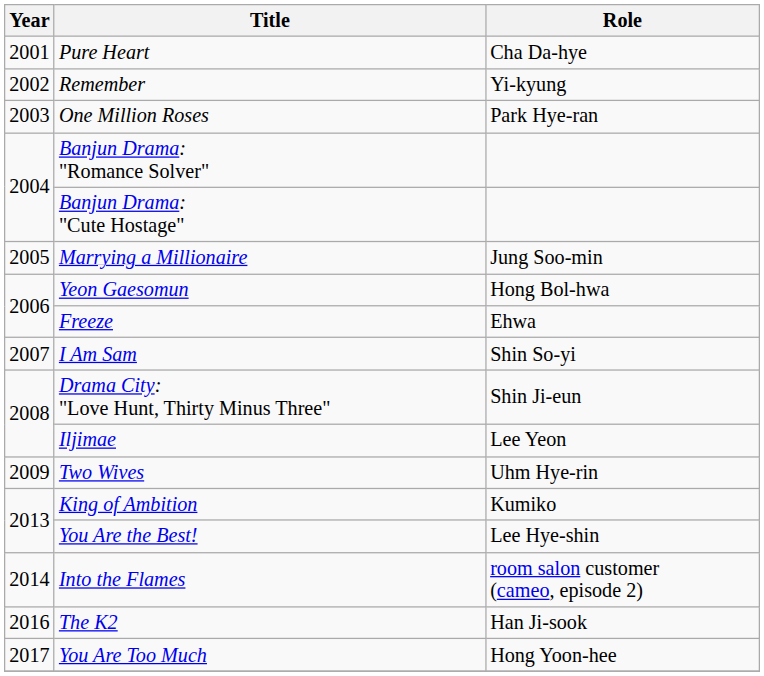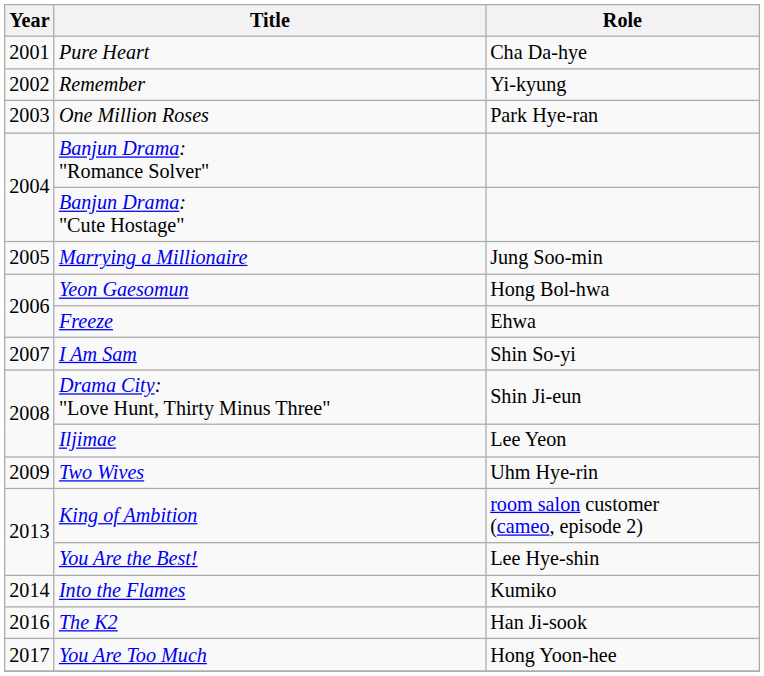 <table class="wikitable" style="width:600px">
 <tr>
 <th width=10>Year</th>
 <th>Title</th>
 <th>Role</th>
 </tr>
 <tr>
 <td>2001</td>
 <td><em>Pure Heart</em></td>
 <td>Cha Da-hye</td>
 </tr>
 <tr>
 <td>2002</td>
 <td><em>Remember</em></td>
 <td>Yi-kyung</td>
 </tr>
 <tr>
 <td>2003</td>
 <td><em>One Million Roses</em></td>
 <td>Park Hye-ran</td>
 </tr>
 <tr>
 <td rowspan=2>2004</td>
 <td><em><a href='#'>Banjun Drama</a>:</em><br>"Romance Solver"</td>
 <td></td>
 </tr>
 <tr>
 <td><em><a href='#'>Banjun Drama</a>:</em><br>"Cute Hostage"</td>
 <td></td>
 </tr>
 <tr>
 <td>2005</td>
 <td><em><a href='#'>Marrying a Millionaire</a></em></td>
 <td>Jung Soo-min</td>
 </tr>
 <tr>
 <td rowspan=2>2006</td>
 <td><em><a href='#'>Yeon Gaesomun</a></em></td>
 <td>Hong Bol-hwa</td>
 </tr>
 <tr>
 <td><em><a href='#'>Freeze</a></em></td>
 <td>Ehwa</td>
 </tr>
 <tr>
 <td>2007</td>
 <td><em><a href='#'>I Am Sam</a></em></td>
 <td>Shin So-yi</td>
 </tr>
 <tr>
 <td rowspan=2>2008</td>
 <td><em><a href='#'>Drama City</a>:</em><br>"Love Hunt, Thirty Minus Three"</td>
 <td>Shin Ji-eun</td>
 </tr>
 <tr>
 <td><em><a href='#'>Iljimae</a></em></td>
 <td>Lee Yeon</td>
 </tr>
 <tr>
 <td>2009</td>
 <td><em><a href='#'>Two Wives</a></em></td>
 <td>Uhm Hye-rin</td>
 </tr>
 <tr>
 <td rowspan=2>2013</td>
 <td><em><a href='#'>King of Ambition</a></em></td>
-<td>Kumiko</td>
+<td><a href='#'>room salon</a> customer <br> (<a href='#'>cameo</a>, episode 2)</td>
 </tr>
 <tr>
 <td><em><a href='#'>You Are the Best!</a></em></td>
 <td>Lee Hye-shin</td>
 </tr>
 <tr>
 <td>2014</td>
 <td><em><a href='#'>Into the Flames</a></em></td>
-<td><a href='#'>room salon</a> customer <br> (<a href='#'>cameo</a>, episode 2)</td>
+<td>Kumiko</td>
 </tr>
 <tr>
 <td>2016</td>
 <td><em><a href='#'>The K2</a></em></td>
 <td>Han Ji-sook</td>
 </tr>
 <tr>
 <td>2017</td>
 <td><em><a href='#'>You Are Too Much</a></em></td>
 <td>Hong Yoon-hee</td>
 </tr>
 <tr>
 </tr>
 </table>
